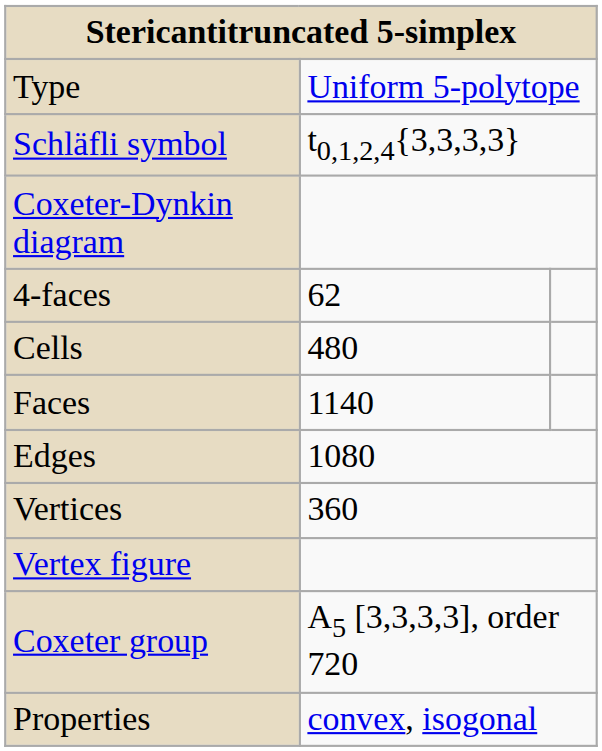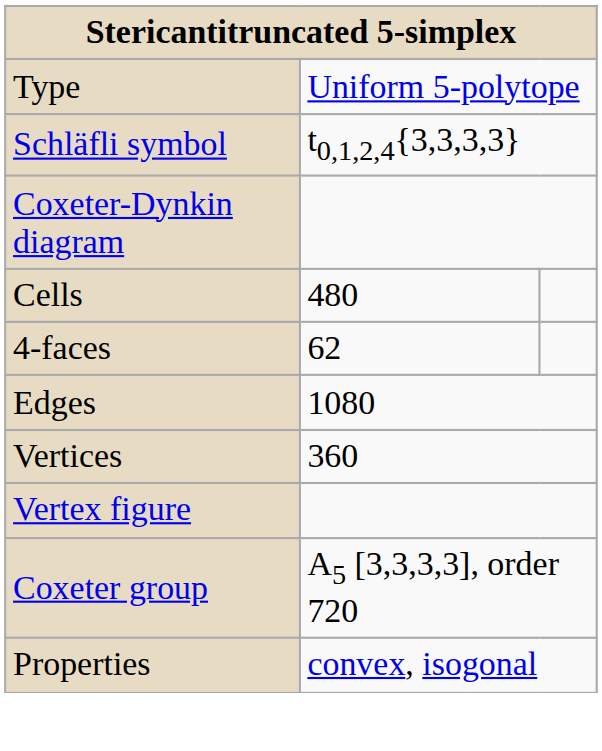 <table class="wikitable" style="float:right; margin-left:8px; width:280px">
 <tr>
 <td bgcolor=#e7dcc3 align=center colspan=3><strong>Stericantitruncated 5-simplex</strong></td>
 </tr>
 <tr>
 <td bgcolor=#e7dcc3>Type</td>
 <td colspan=2><a href='#'>Uniform 5-polytope</a></td>
 </tr>
 <tr>
 <td bgcolor=#e7dcc3><a href='#'>Schläfli symbol</a></td>
 <td colspan=2>t<sub>0,1,2,4</sub>{3,3,3,3}</td>
 </tr>
 <tr>
 <td bgcolor=#e7dcc3><a href='#'>Coxeter-Dynkin diagram</a></td>
 <td colspan=2></td>
 </tr>
 <tr>
-<td bgcolor=#e7dcc3>4-faces</td>
-<td>62</td>
-<td></td>
-</tr>
-<tr>
 <td bgcolor=#e7dcc3>Cells</td>
 <td>480</td>
 <td></td>
 </tr>
 <tr>
-<td bgcolor=#e7dcc3>Faces</td>
-<td>1140</td>
+<td bgcolor=#e7dcc3>4-faces</td>
+<td>62</td>
 <td></td>
 </tr>
 <tr>
 <td bgcolor=#e7dcc3>Edges</td>
 <td colspan=2>1080</td>
 </tr>
 <tr>
 <td bgcolor=#e7dcc3>Vertices</td>
 <td colspan=2>360</td>
 </tr>
 <tr>
 <td bgcolor=#e7dcc3><a href='#'>Vertex figure</a></td>
 <td colspan=2></td>
 </tr>
 <tr>
 <td bgcolor=#e7dcc3><a href='#'>Coxeter group</a></td>
 <td colspan=2>A<sub>5</sub> [3,3,3,3], order 720</td>
 </tr>
 <tr>
 <td bgcolor=#e7dcc3>Properties</td>
 <td colspan=2><a href='#'>convex</a>, <a href='#'>isogonal</a></td>
 </tr>
 </table>
